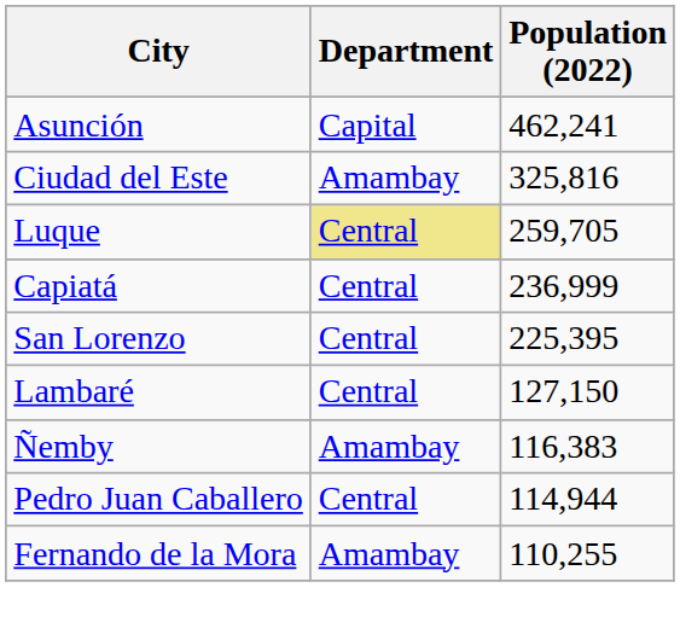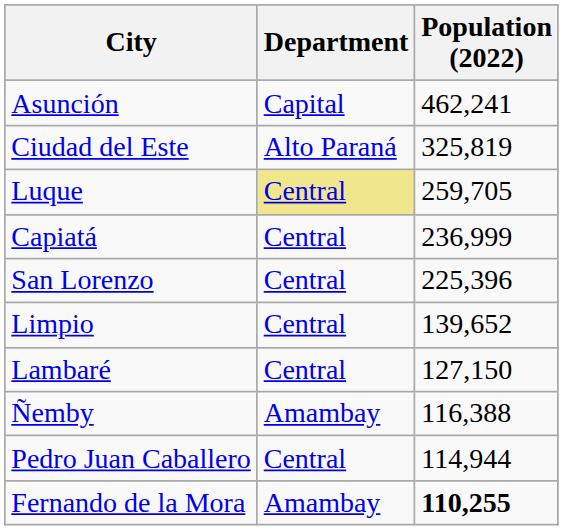 <table class="wikitable sortable sticky-header col3right">
 <tr>
 <th>City</th>
 <th>Department</th>
 <th>Population<br>(2022)</th>
 </tr>
 <tr>
 <td><a href='#'>Asunción</a></td>
 <td><a href='#'>Capital</a></td>
 <td>462,241</td>
 </tr>
 <tr>
 <td><a href='#'>Ciudad del Este</a></td>
-<td><a href='#'>Amambay</a></td>
-<td>325,816</td>
+<td><a href='#'>Alto Paraná</a></td>
+<td>325,819</td>
 </tr>
 <tr>
 <td><a href='#'>Luque</a></td>
 <td style="background: khaki;"><a href='#'>Central</a></td>
 <td>259,705</td>
 </tr>
 <tr>
 <td><a href='#'>Capiatá</a></td>
 <td><a href='#'>Central</a></td>
 <td>236,999</td>
 </tr>
 <tr>
 <td><a href='#'>San Lorenzo</a></td>
 <td><a href='#'>Central</a></td>
-<td>225,395</td>
+<td>225,396</td>
+</tr>
+<tr>
+<td><a href='#'>Limpio</a></td>
+<td><a href='#'>Central</a></td>
+<td>139,652</td>
 </tr>
 <tr>
 <td><a href='#'>Lambaré</a></td>
 <td><a href='#'>Central</a></td>
 <td>127,150</td>
 </tr>
 <tr>
 <td><a href='#'>Ñemby</a></td>
 <td><a href='#'>Amambay</a></td>
-<td>116,383</td>
+<td>116,388</td>
 </tr>
 <tr>
 <td><a href='#'>Pedro Juan Caballero</a></td>
 <td><a href='#'>Central</a></td>
 <td>114,944</td>
 </tr>
 <tr>
 <td><a href='#'>Fernando de la Mora</a></td>
 <td><a href='#'>Amambay</a></td>
-<td>110,255</td>
+<td><strong>110,255</strong></td>
 </tr>
 </table>
